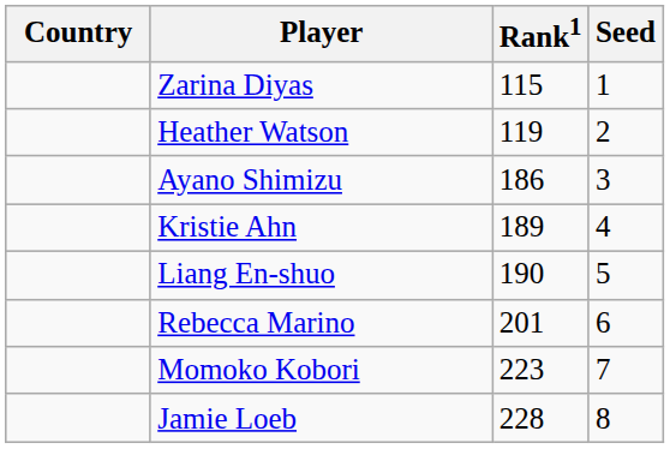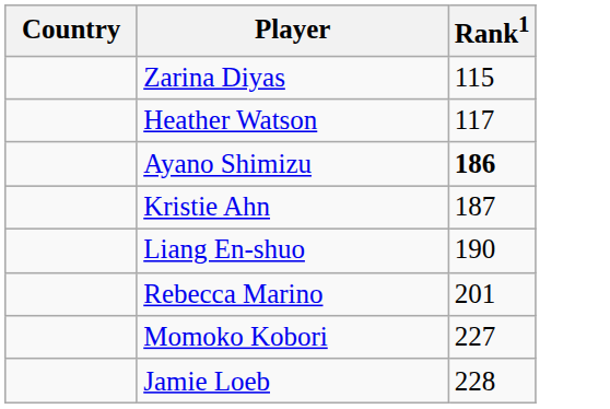 <table class="sortable wikitable">
 <tr>
 <th width="70">Country</th>
 <th width="175">Player</th>
 <th>Rank<sup>1</sup></th>
-<th>Seed</th>
 </tr>
 <tr>
 <td></td>
 <td><a href='#'>Zarina Diyas</a></td>
 <td>115</td>
-<td>1</td>
 </tr>
 <tr>
 <td></td>
 <td><a href='#'>Heather Watson</a></td>
-<td>119</td>
-<td>2</td>
+<td>117</td>
 </tr>
 <tr>
 <td></td>
 <td><a href='#'>Ayano Shimizu</a></td>
-<td>186</td>
-<td>3</td>
+<td><strong>186</strong></td>
 </tr>
 <tr>
 <td></td>
 <td><a href='#'>Kristie Ahn</a></td>
-<td>189</td>
-<td>4</td>
+<td>187</td>
 </tr>
 <tr>
 <td></td>
 <td><a href='#'>Liang En-shuo</a></td>
 <td>190</td>
-<td>5</td>
 </tr>
 <tr>
 <td></td>
 <td><a href='#'>Rebecca Marino</a></td>
 <td>201</td>
-<td>6</td>
 </tr>
 <tr>
 <td></td>
 <td><a href='#'>Momoko Kobori</a></td>
-<td>223</td>
-<td>7</td>
+<td>227</td>
 </tr>
 <tr>
 <td></td>
 <td><a href='#'>Jamie Loeb</a></td>
 <td>228</td>
-<td>8</td>
 </tr>
 </table>
